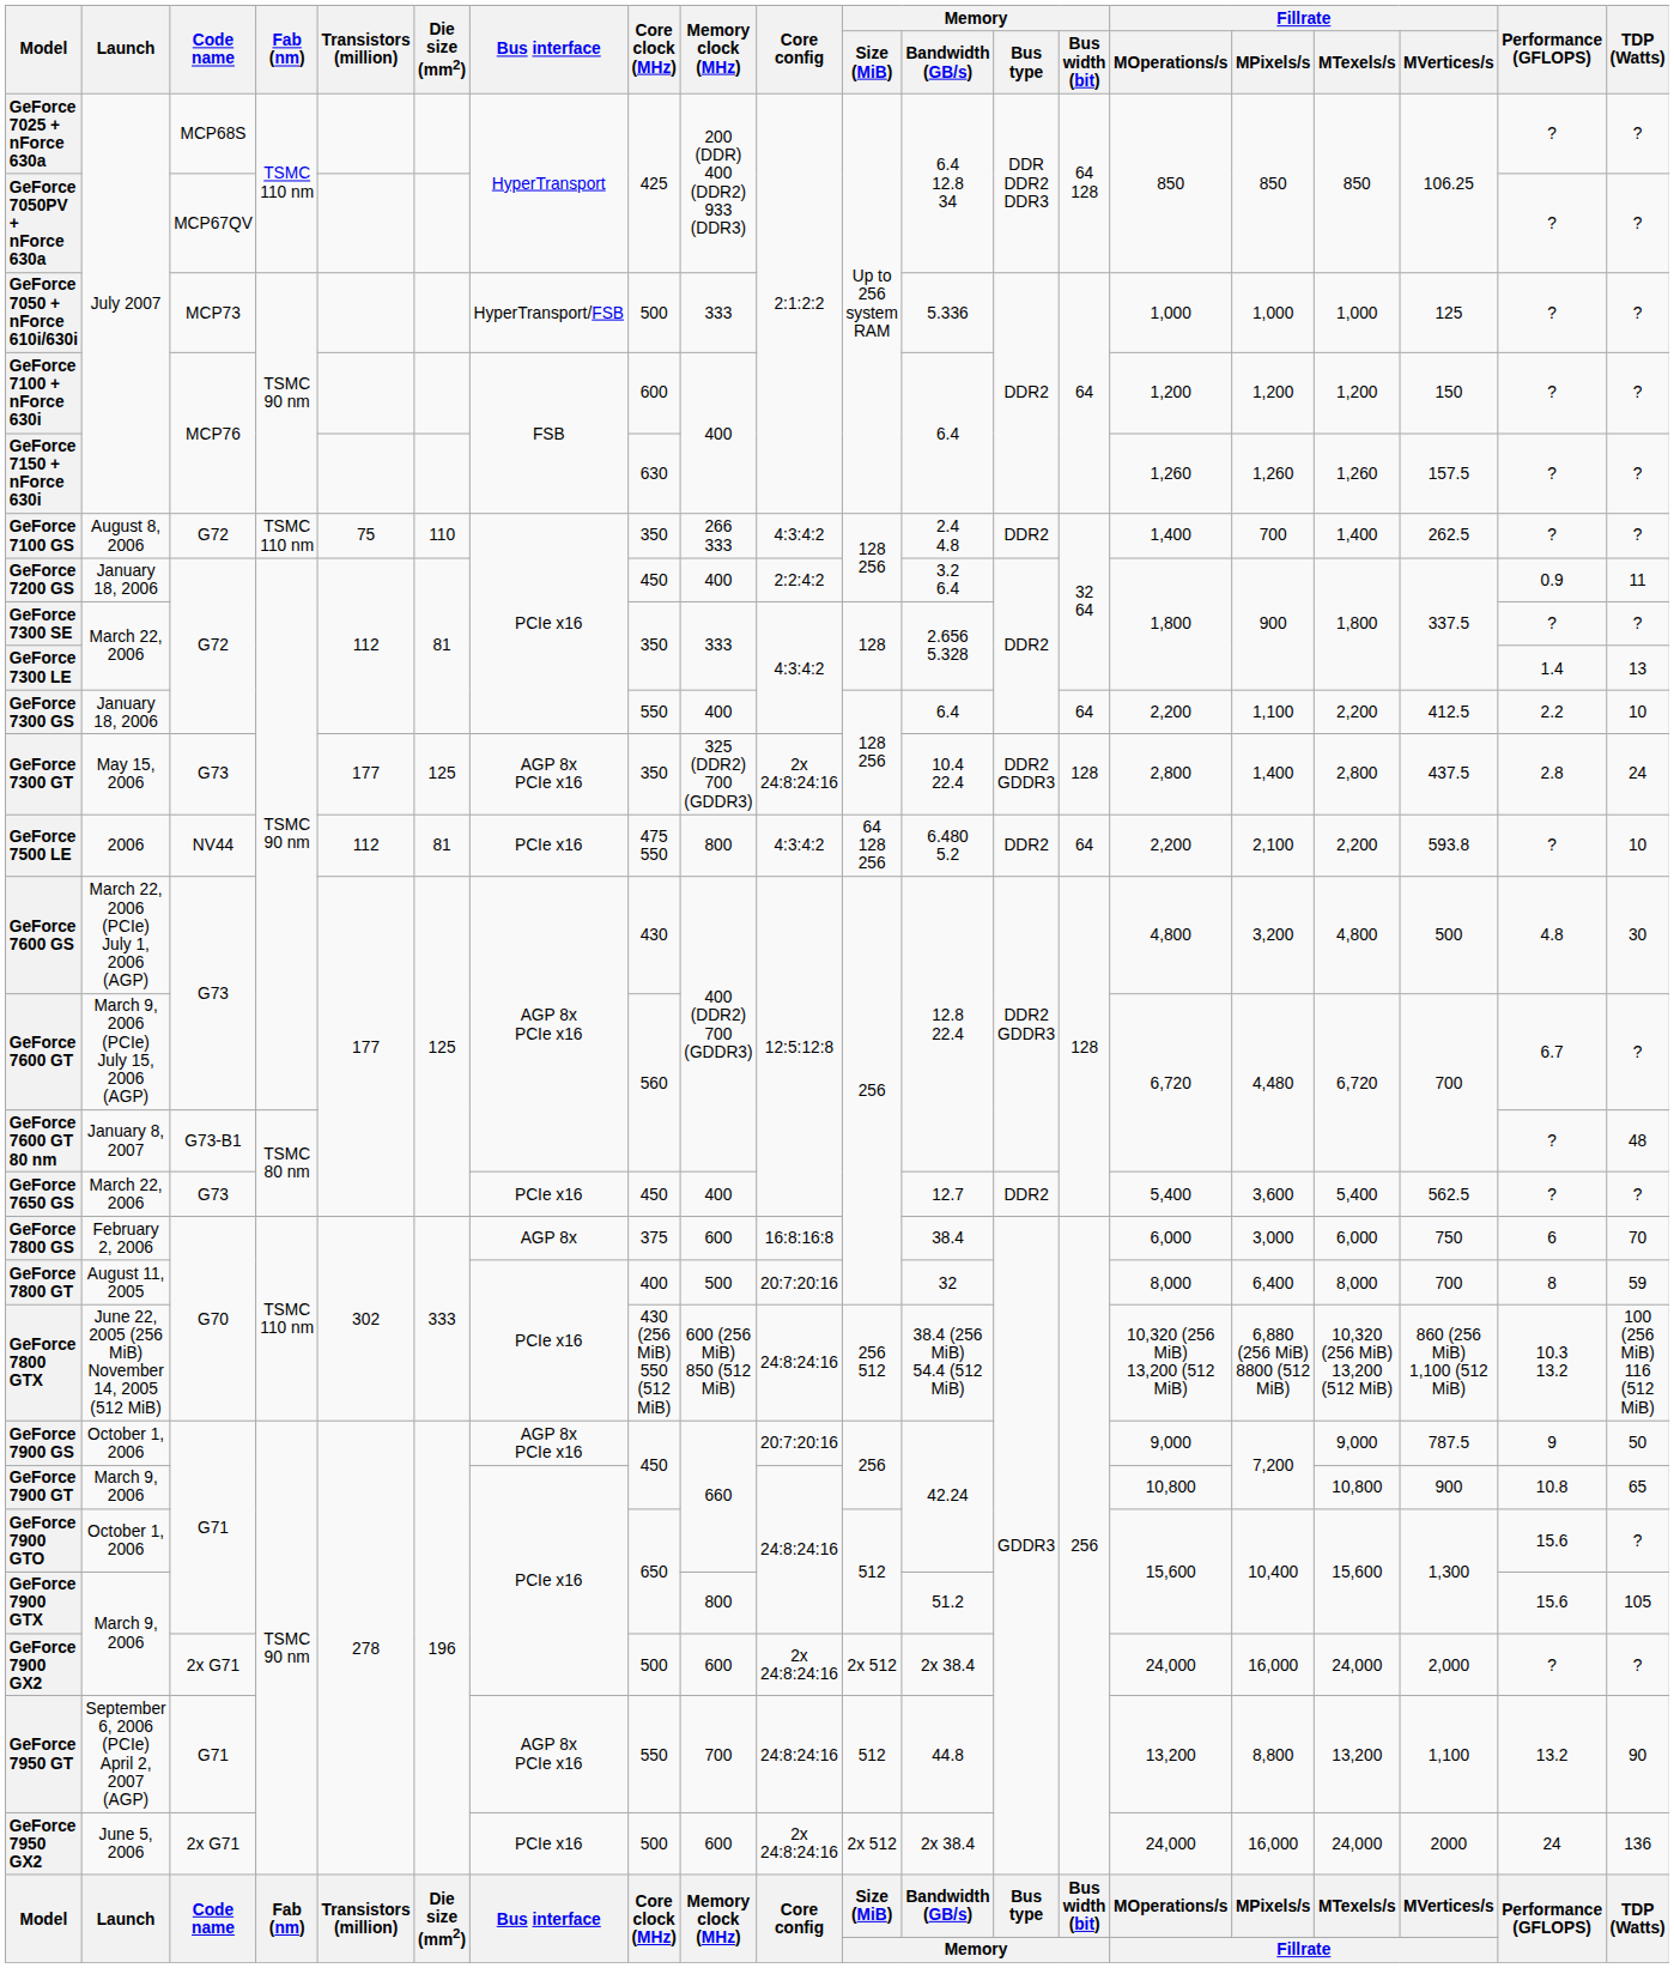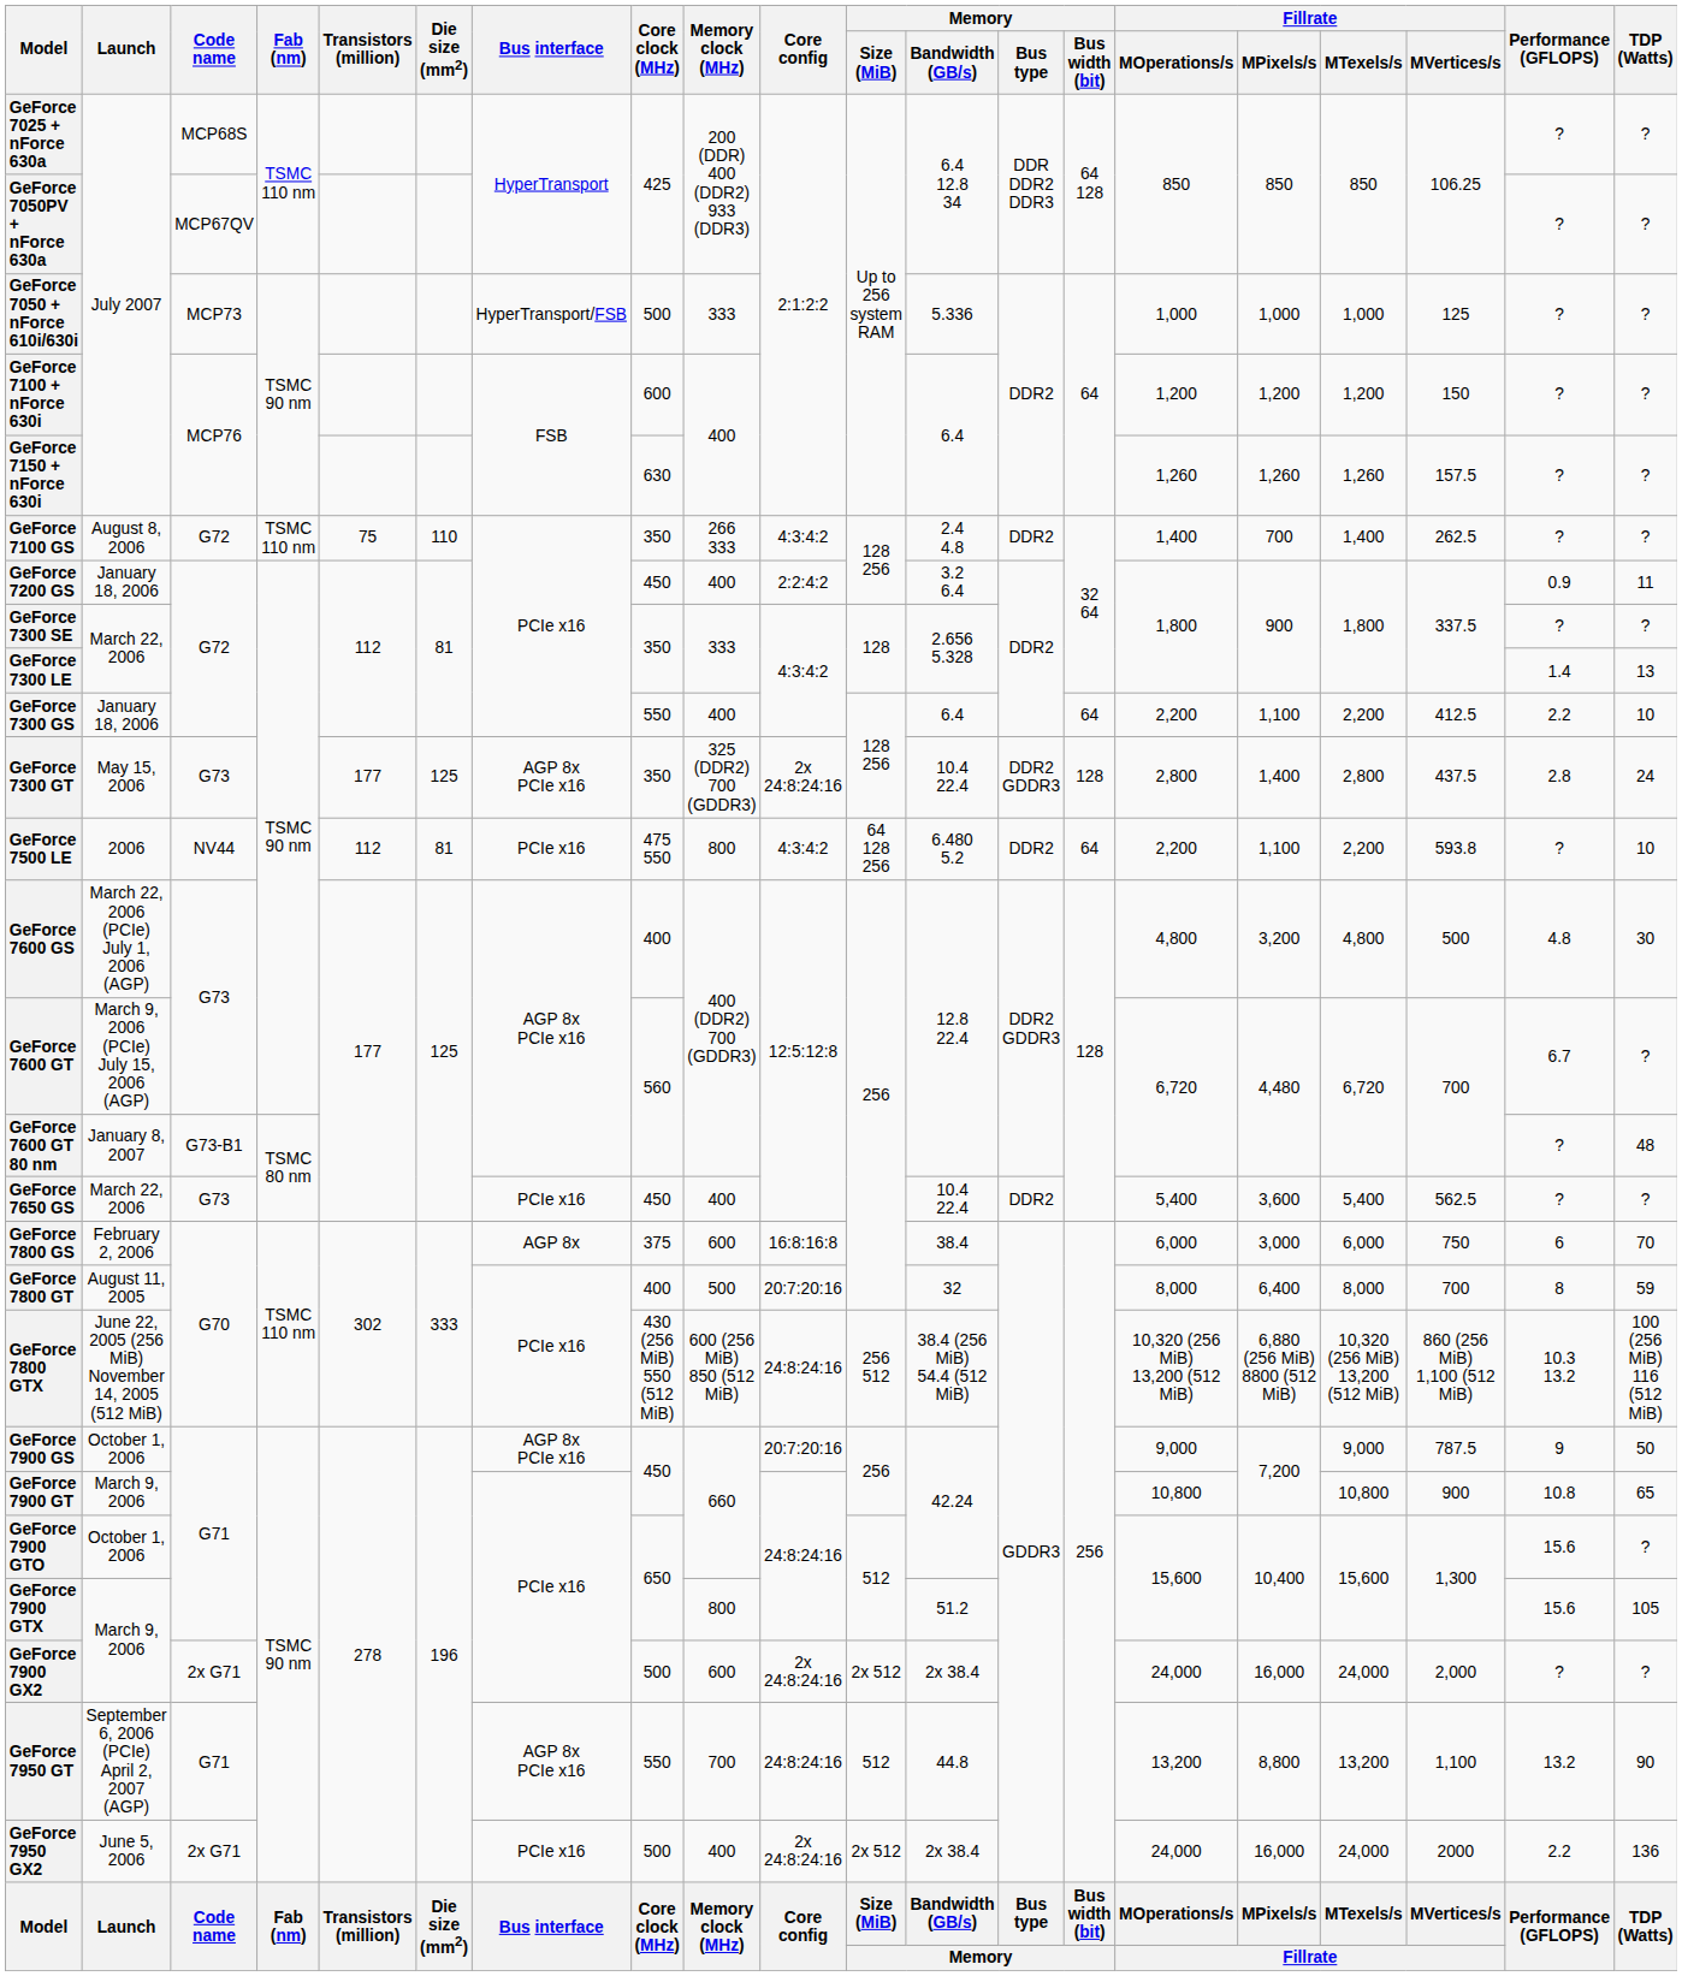 <table class="mw-datatable wikitable sortable sort-under" style="font-size:85%; text-align:center;">
 <tr>
 <th rowspan="2">Model</th>
 <th rowspan="2">Launch</th>
 <th rowspan="2"><a href='#'>Code name</a></th>
 <th rowspan="2"><a href='#'>Fab</a> (<a href='#'>nm</a>)</th>
 <th rowspan="2">Transistors (million)</th>
 <th rowspan="2">Die size (mm<sup>2</sup>)</th>
 <th rowspan="2"><a href='#'>Bus</a> <a href='#'>interface</a></th>
 <th rowspan="2">Core clock (<a href='#'>MHz</a>)</th>
 <th rowspan="2">Memory clock (<a href='#'>MHz</a>)</th>
 <th rowspan="2">Core config</th>
 <th colspan="4">Memory</th>
 <th colspan="4"><a href='#'>Fillrate</a></th>
 <th rowspan="2">Performance (GFLOPS)</th>
 <th rowspan="2">TDP (Watts)</th>
 </tr>
 <tr>
 <th>Size (<a href='#'>MiB</a>)</th>
 <th>Bandwidth (<a href='#'>GB/s</a>)</th>
 <th>Bus type</th>
 <th>Bus width (<a href='#'>bit</a>)</th>
 <th>MOperations/s</th>
 <th>MPixels/s</th>
 <th>MTexels/s</th>
 <th>MVertices/s</th>
 </tr>
 <tr>
 <th style="text-align:left">GeForce 7025 + nForce 630a</th>
 <td rowspan="5">July 2007</td>
 <td>MCP68S</td>
 <td rowspan="2"><a href='#'>TSMC</a> 110 nm</td>
 <td></td>
 <td></td>
 <td rowspan="2"><a href='#'>HyperTransport</a></td>
 <td rowspan="2">425</td>
 <td rowspan="2">200 (DDR)<br>400 (DDR2)<br>933 (DDR3)</td>
 <td rowspan="5">2:1:2:2</td>
 <td rowspan="5">Up to 256 system RAM</td>
 <td rowspan="2">6.4<br>12.8<br>34</td>
 <td rowspan="2">DDR<br>DDR2<br>DDR3</td>
 <td rowspan="2">64<br>128</td>
 <td rowspan="2">850</td>
 <td rowspan="2">850</td>
 <td rowspan="2">850</td>
 <td rowspan="2">106.25</td>
 <td>?</td>
 <td>?</td>
 </tr>
 <tr>
 <th style="text-align:left">GeForce 7050PV + nForce 630a</th>
 <td>MCP67QV</td>
 <td></td>
 <td></td>
 <td>?</td>
 <td>?</td>
 </tr>
 <tr>
 <th style="text-align:left">GeForce 7050 + nForce 610i/630i</th>
 <td>MCP73</td>
 <td rowspan="3">TSMC 90 nm</td>
 <td></td>
 <td></td>
 <td>HyperTransport/<a href='#'>FSB</a></td>
 <td>500</td>
 <td>333</td>
 <td>5.336</td>
 <td rowspan="3">DDR2</td>
 <td rowspan="3">64</td>
 <td>1,000</td>
 <td>1,000</td>
 <td>1,000</td>
 <td>125</td>
 <td>?</td>
 <td>?</td>
 </tr>
 <tr>
 <th style="text-align:left">GeForce 7100 + nForce 630i</th>
 <td rowspan="2">MCP76</td>
 <td></td>
 <td></td>
 <td rowspan="2">FSB</td>
 <td>600</td>
 <td rowspan="2">400</td>
 <td rowspan="2">6.4</td>
 <td>1,200</td>
 <td>1,200</td>
 <td>1,200</td>
 <td>150</td>
 <td>?</td>
 <td>?</td>
 </tr>
 <tr>
 <th style="text-align:left">GeForce 7150 + nForce 630i</th>
 <td></td>
 <td></td>
 <td>630</td>
 <td>1,260</td>
 <td>1,260</td>
 <td>1,260</td>
 <td>157.5</td>
 <td>?</td>
 <td>?</td>
 </tr>
 <tr>
 <th style="text-align:left">GeForce 7100 GS</th>
 <td>August 8, 2006</td>
 <td>G72</td>
 <td>TSMC 110 nm</td>
 <td>75</td>
 <td>110</td>
 <td rowspan="5">PCIe x16</td>
 <td>350</td>
 <td>266<br>333</td>
 <td>4:3:4:2</td>
 <td rowspan="2">128<br>256</td>
 <td>2.4<br>4.8</td>
 <td>DDR2</td>
 <td rowspan="4">32<br>64</td>
 <td>1,400</td>
 <td>700</td>
 <td>1,400</td>
 <td>262.5</td>
 <td>?</td>
 <td>?</td>
 </tr>
 <tr>
 <th style="text-align:left">GeForce 7200 GS</th>
 <td>January 18, 2006</td>
 <td rowspan="4">G72</td>
 <td rowspan="8">TSMC 90 nm</td>
 <td rowspan="4">112</td>
 <td rowspan="4">81</td>
 <td>450</td>
 <td>400</td>
 <td>2:2:4:2</td>
 <td>3.2<br>6.4</td>
 <td rowspan="4">DDR2</td>
 <td rowspan="3">1,800</td>
 <td rowspan="3">900</td>
 <td rowspan="3">1,800</td>
 <td rowspan="3">337.5</td>
 <td>0.9</td>
 <td>11</td>
 </tr>
 <tr>
 <th style="text-align:left">GeForce 7300 SE</th>
 <td rowspan="2">March 22, 2006</td>
 <td rowspan="2">350</td>
 <td rowspan="2">333</td>
 <td rowspan="3">4:3:4:2</td>
 <td rowspan="2">128</td>
 <td rowspan="2">2.656<br>5.328</td>
 <td>?</td>
 <td>?</td>
 </tr>
 <tr>
 <th style="text-align:left">GeForce 7300 LE</th>
 <td>1.4</td>
 <td>13</td>
 </tr>
 <tr>
 <th style="text-align:left">GeForce 7300 GS</th>
 <td>January 18, 2006</td>
 <td>550</td>
 <td>400</td>
 <td rowspan="2">128<br>256</td>
 <td>6.4</td>
 <td>64</td>
 <td>2,200</td>
 <td>1,100</td>
 <td>2,200</td>
 <td>412.5</td>
 <td>2.2</td>
 <td>10</td>
 </tr>
 <tr>
 <th style="text-align:left">GeForce 7300 GT</th>
 <td>May 15, 2006</td>
 <td>G73</td>
 <td>177</td>
 <td>125</td>
 <td>AGP 8x<br>PCIe x16</td>
 <td>350</td>
 <td>325 (DDR2)<br>700 (GDDR3)</td>
 <td>2x 24:8:24:16</td>
 <td>10.4<br>22.4</td>
 <td>DDR2<br>GDDR3</td>
 <td>128</td>
 <td>2,800</td>
 <td>1,400</td>
 <td>2,800</td>
 <td>437.5</td>
 <td>2.8</td>
 <td>24</td>
 </tr>
 <tr>
 <th style="text-align:left">GeForce 7500 LE</th>
 <td>2006</td>
 <td>NV44</td>
 <td>112</td>
 <td>81</td>
 <td>PCIe x16</td>
 <td>475<br>550</td>
 <td>800</td>
 <td>4:3:4:2</td>
 <td>64<br>128<br>256</td>
 <td>6.480<br>5.2</td>
 <td>DDR2</td>
 <td>64</td>
 <td>2,200</td>
-<td>2,100</td>
+<td>1,100</td>
 <td>2,200</td>
 <td>593.8</td>
 <td>?</td>
 <td>10</td>
 </tr>
 <tr>
 <th style="text-align:left">GeForce 7600 GS</th>
 <td>March 22, 2006 (PCIe)<br>July 1, 2006 (AGP)</td>
 <td rowspan="2">G73</td>
 <td rowspan="4">177</td>
 <td rowspan="4">125</td>
 <td rowspan="3">AGP 8x<br>PCIe x16</td>
-<td>430</td>
+<td>400</td>
 <td rowspan="3">400 (DDR2)<br>700 (GDDR3)</td>
 <td rowspan="4">12:5:12:8</td>
 <td rowspan="6">256</td>
 <td rowspan="3">12.8<br>22.4</td>
 <td rowspan="3">DDR2<br>GDDR3</td>
 <td rowspan="4">128</td>
 <td>4,800</td>
 <td>3,200</td>
 <td>4,800</td>
 <td>500</td>
 <td>4.8</td>
 <td>30</td>
 </tr>
 <tr>
 <th style="text-align:left">GeForce 7600 GT</th>
 <td>March 9, 2006 (PCIe)<br>July 15, 2006 (AGP)</td>
 <td rowspan="2">560</td>
 <td rowspan="2">6,720</td>
 <td rowspan="2">4,480</td>
 <td rowspan="2">6,720</td>
 <td rowspan="2">700</td>
 <td>6.7</td>
 <td>?</td>
 </tr>
 <tr>
 <th style="text-align:left">GeForce 7600 GT 80 nm</th>
 <td>January 8, 2007</td>
 <td>G73-B1</td>
 <td rowspan="2">TSMC 80 nm</td>
 <td>?</td>
 <td>48</td>
 </tr>
 <tr>
 <th style="text-align:left">GeForce 7650 GS</th>
 <td>March 22, 2006</td>
 <td>G73</td>
 <td>PCIe x16</td>
 <td>450</td>
 <td>400</td>
-<td>12.7</td>
+<td>10.4<br>22.4</td>
 <td>DDR2</td>
 <td>5,400</td>
 <td>3,600</td>
 <td>5,400</td>
 <td>562.5</td>
 <td>?</td>
 <td>?</td>
 </tr>
 <tr>
 <th style="text-align:left">GeForce 7800 GS</th>
 <td>February 2, 2006</td>
 <td rowspan="3">G70</td>
 <td rowspan="3">TSMC 110 nm</td>
 <td rowspan="3">302</td>
 <td rowspan="3">333</td>
 <td>AGP 8x</td>
 <td>375</td>
 <td>600</td>
 <td>16:8:16:8</td>
 <td>38.4</td>
 <td rowspan="10">GDDR3</td>
 <td rowspan="10">256</td>
 <td>6,000</td>
 <td>3,000</td>
 <td>6,000</td>
 <td>750</td>
 <td>6</td>
 <td>70</td>
 </tr>
 <tr>
 <th style="text-align:left">GeForce 7800 GT</th>
 <td>August 11, 2005</td>
 <td rowspan="2">PCIe x16</td>
 <td>400</td>
 <td>500</td>
 <td>20:7:20:16</td>
 <td>32</td>
 <td>8,000</td>
 <td>6,400</td>
 <td>8,000</td>
 <td>700</td>
 <td>8</td>
 <td>59</td>
 </tr>
 <tr>
 <th style="text-align:left">GeForce 7800 GTX</th>
 <td>June 22, 2005 (256 MiB)<br>November 14, 2005 (512 MiB)</td>
 <td>430 (256 MiB)<br>550 (512 MiB)</td>
 <td>600 (256 MiB)<br>850 (512 MiB)</td>
 <td>24:8:24:16</td>
 <td>256<br>512</td>
 <td>38.4 (256 MiB)<br> 54.4 (512 MiB)</td>
 <td>10,320 (256 MiB)<br>13,200 (512 MiB)</td>
 <td>6,880 (256 MiB)<br>8800 (512 MiB)</td>
 <td>10,320 (256 MiB)<br>13,200 (512 MiB)</td>
 <td>860 (256 MiB)<br>1,100 (512 MiB)</td>
 <td>10.3<br>13.2</td>
 <td>100 (256 MiB)<br> 116 (512 MiB)</td>
 </tr>
 <tr>
 <th style="text-align:left">GeForce 7900 GS</th>
 <td>October 1, 2006</td>
 <td rowspan="4">G71</td>
 <td rowspan="7">TSMC 90 nm</td>
 <td rowspan="7">278</td>
 <td rowspan="7">196</td>
 <td>AGP 8x<br>PCIe x16</td>
 <td rowspan="2">450</td>
 <td rowspan="3">660</td>
 <td>20:7:20:16</td>
 <td rowspan="2">256</td>
 <td rowspan="3">42.24</td>
 <td>9,000</td>
 <td rowspan="2">7,200</td>
 <td>9,000</td>
 <td>787.5</td>
 <td>9</td>
 <td>50</td>
 </tr>
 <tr>
 <th style="text-align:left">GeForce 7900 GT</th>
 <td>March 9, 2006</td>
 <td rowspan="4">PCIe x16</td>
 <td rowspan="3">24:8:24:16</td>
 <td>10,800</td>
 <td>10,800</td>
 <td>900</td>
 <td>10.8</td>
 <td>65</td>
 </tr>
 <tr>
 <th style="text-align:left">GeForce 7900 GTO</th>
 <td>October 1, 2006</td>
 <td rowspan="2">650</td>
 <td rowspan="2">512</td>
 <td rowspan="2">15,600</td>
 <td rowspan="2">10,400</td>
 <td rowspan="2">15,600</td>
 <td rowspan="2">1,300</td>
 <td>15.6</td>
 <td>?</td>
 </tr>
 <tr>
 <th style="text-align:left">GeForce 7900 GTX</th>
 <td rowspan="2">March 9, 2006</td>
 <td>800</td>
 <td>51.2</td>
 <td>15.6</td>
 <td>105</td>
 </tr>
 <tr>
 <th style="text-align:left">GeForce 7900 GX2</th>
 <td>2x G71</td>
 <td>500</td>
 <td>600</td>
 <td>2x 24:8:24:16</td>
 <td>2x 512</td>
 <td>2x 38.4</td>
 <td>24,000</td>
 <td>16,000</td>
 <td>24,000</td>
 <td>2,000</td>
 <td>?</td>
 <td>?</td>
 </tr>
 <tr>
 <th style="text-align:left">GeForce 7950 GT</th>
 <td>September 6, 2006 (PCIe)<br>April 2, 2007 (AGP)</td>
 <td>G71</td>
 <td>AGP 8x<br>PCIe x16</td>
 <td>550</td>
 <td>700</td>
 <td>24:8:24:16</td>
 <td>512</td>
 <td>44.8</td>
 <td>13,200</td>
 <td>8,800</td>
 <td>13,200</td>
 <td>1,100</td>
 <td>13.2</td>
 <td>90</td>
 </tr>
 <tr>
 <th style="text-align:left">GeForce 7950 GX2</th>
 <td>June 5, 2006</td>
 <td>2x G71</td>
 <td>PCIe x16</td>
 <td>500</td>
-<td>600</td>
+<td>400</td>
 <td>2x 24:8:24:16</td>
 <td>2x 512</td>
 <td>2x 38.4</td>
 <td>24,000</td>
 <td>16,000</td>
 <td>24,000</td>
 <td>2000</td>
-<td>24</td>
+<td>2.2</td>
 <td>136</td>
 </tr>
 <tr>
 <th rowspan="2">Model</th>
 <th rowspan="2">Launch</th>
 <th rowspan="2"><a href='#'>Code name</a></th>
 <th rowspan="2">Fab (<a href='#'>nm</a>)</th>
 <th rowspan="2">Transistors (million)</th>
 <th rowspan="2">Die size (mm<sup>2</sup>)</th>
 <th rowspan="2"><a href='#'>Bus</a> <a href='#'>interface</a></th>
 <th rowspan="2">Core clock (<a href='#'>MHz</a>)</th>
 <th rowspan="2">Memory clock (<a href='#'>MHz</a>)</th>
 <th rowspan="2">Core config</th>
 <th>Size (<a href='#'>MiB</a>)</th>
 <th>Bandwidth (<a href='#'>GB/s</a>)</th>
 <th>Bus type</th>
 <th>Bus width (<a href='#'>bit</a>)</th>
 <th>MOperations/s</th>
 <th>MPixels/s</th>
 <th>MTexels/s</th>
 <th>MVertices/s</th>
 <th rowspan="2">Performance (GFLOPS)</th>
 <th rowspan="2">TDP (Watts)</th>
 </tr>
 <tr>
 <th colspan="4">Memory</th>
 <th colspan="4"><a href='#'>Fillrate</a></th>
 </tr>
 </table>
